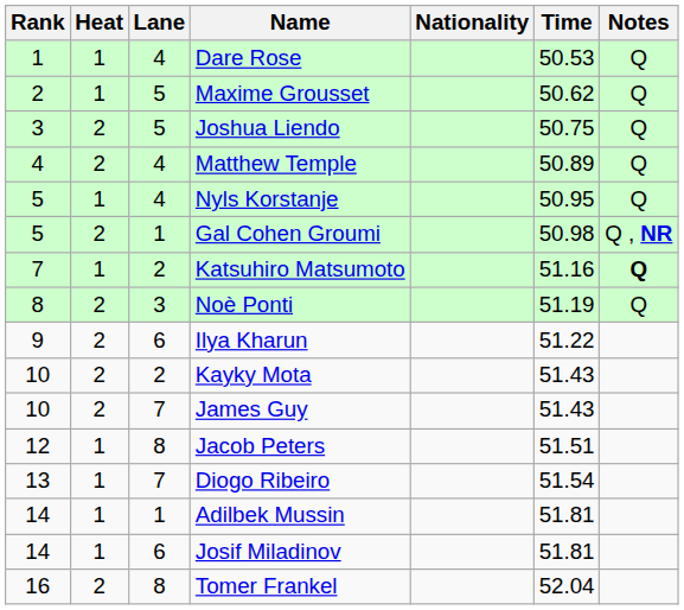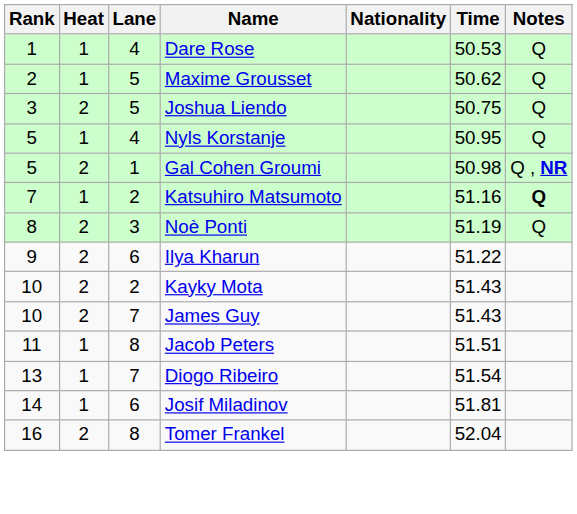 <table class="wikitable sortable" style="text-align:center">
 <tr>
 <th>Rank</th>
 <th>Heat</th>
 <th>Lane</th>
 <th>Name</th>
 <th>Nationality</th>
 <th>Time</th>
 <th>Notes</th>
 </tr>
 <tr bgcolor=ccffcc>
 <td>1</td>
 <td>1</td>
 <td>4</td>
 <td align=left><a href='#'>Dare Rose</a></td>
 <td align=left></td>
 <td>50.53</td>
 <td>Q</td>
 </tr>
 <tr bgcolor=ccffcc>
 <td>2</td>
 <td>1</td>
 <td>5</td>
 <td align=left><a href='#'>Maxime Grousset</a></td>
 <td align=left></td>
 <td>50.62</td>
 <td>Q</td>
 </tr>
 <tr bgcolor=ccffcc>
 <td>3</td>
 <td>2</td>
 <td>5</td>
 <td align=left><a href='#'>Joshua Liendo</a></td>
 <td align=left></td>
 <td>50.75</td>
-<td>Q</td>
-</tr>
-<tr bgcolor=ccffcc>
-<td>4</td>
-<td>2</td>
-<td>4</td>
-<td align=left><a href='#'>Matthew Temple</a></td>
-<td align=left></td>
-<td>50.89</td>
 <td>Q</td>
 </tr>
 <tr bgcolor=ccffcc>
 <td>5</td>
 <td>1</td>
 <td>4</td>
 <td align=left><a href='#'>Nyls Korstanje</a></td>
 <td align=left></td>
 <td>50.95</td>
 <td>Q</td>
 </tr>
 <tr bgcolor=ccffcc>
 <td>5</td>
 <td>2</td>
 <td>1</td>
 <td align=left><a href='#'>Gal Cohen Groumi</a></td>
 <td align=left></td>
 <td>50.98</td>
 <td>Q , <strong><a href='#'>NR</a></strong></td>
 </tr>
 <tr bgcolor=ccffcc>
 <td>7</td>
 <td>1</td>
 <td>2</td>
 <td align=left><a href='#'>Katsuhiro Matsumoto</a></td>
 <td align=left></td>
 <td>51.16</td>
 <td><strong>Q</strong></td>
 </tr>
 <tr bgcolor=ccffcc>
 <td>8</td>
 <td>2</td>
 <td>3</td>
 <td align=left><a href='#'>Noè Ponti</a></td>
 <td align=left></td>
 <td>51.19</td>
 <td>Q</td>
 </tr>
 <tr>
 <td>9</td>
 <td>2</td>
 <td>6</td>
 <td align=left><a href='#'>Ilya Kharun</a></td>
 <td align=left></td>
 <td>51.22</td>
 <td></td>
 </tr>
 <tr>
 <td>10</td>
 <td>2</td>
 <td>2</td>
 <td align=left><a href='#'>Kayky Mota</a></td>
 <td align=left></td>
 <td>51.43</td>
 <td></td>
 </tr>
 <tr>
 <td>10</td>
 <td>2</td>
 <td>7</td>
 <td align=left><a href='#'>James Guy</a></td>
 <td align=left></td>
 <td>51.43</td>
 <td></td>
 </tr>
 <tr>
-<td>12</td>
+<td>11</td>
 <td>1</td>
 <td>8</td>
 <td align=left><a href='#'>Jacob Peters</a></td>
 <td align=left></td>
 <td>51.51</td>
 <td></td>
 </tr>
 <tr>
 <td>13</td>
 <td>1</td>
 <td>7</td>
 <td align=left><a href='#'>Diogo Ribeiro</a></td>
 <td align=left></td>
 <td>51.54</td>
-<td></td>
-</tr>
-<tr>
-<td>14</td>
-<td>1</td>
-<td>1</td>
-<td align=left><a href='#'>Adilbek Mussin</a></td>
-<td align=left></td>
-<td>51.81</td>
 <td></td>
 </tr>
 <tr>
 <td>14</td>
 <td>1</td>
 <td>6</td>
 <td align=left><a href='#'>Josif Miladinov</a></td>
 <td align=left></td>
 <td>51.81</td>
 <td></td>
 </tr>
 <tr>
 <td>16</td>
 <td>2</td>
 <td>8</td>
 <td align=left><a href='#'>Tomer Frankel</a></td>
 <td align=left></td>
 <td>52.04</td>
 <td></td>
 </tr>
 </table>
